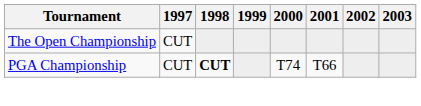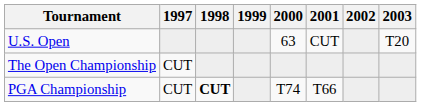 <table class="wikitable" style="font-size:95%;text-align:center;">
 <tr>
 <th>Tournament</th>
 <th>1997</th>
 <th>1998</th>
 <th>1999</th>
 <th>2000</th>
 <th>2001</th>
 <th>2002</th>
 <th>2003</th>
+</tr>
+<tr>
+<td align=left><a href='#'>U.S. Open</a></td>
+<td style="background:#eee;"></td>
+<td style="background:#eee;"></td>
+<td style="background:#eee;"></td>
+<td>63</td>
+<td>CUT</td>
+<td style="background:#eee;"></td>
+<td>T20</td>
 </tr>
 <tr>
 <td align=left><a href='#'>The Open Championship</a></td>
 <td>CUT</td>
 <td style="background:#eee;"></td>
 <td style="background:#eee;"></td>
 <td style="background:#eee;"></td>
 <td style="background:#eee;"></td>
 <td style="background:#eee;"></td>
 <td style="background:#eee;"></td>
 </tr>
 <tr>
 <td align=left><a href='#'>PGA Championship</a></td>
 <td>CUT</td>
 <td><strong>CUT</strong></td>
 <td style="background:#eee;"></td>
 <td>T74</td>
 <td>T66</td>
 <td style="background:#eee;"></td>
 <td style="background:#eee;"></td>
 </tr>
 </table>
